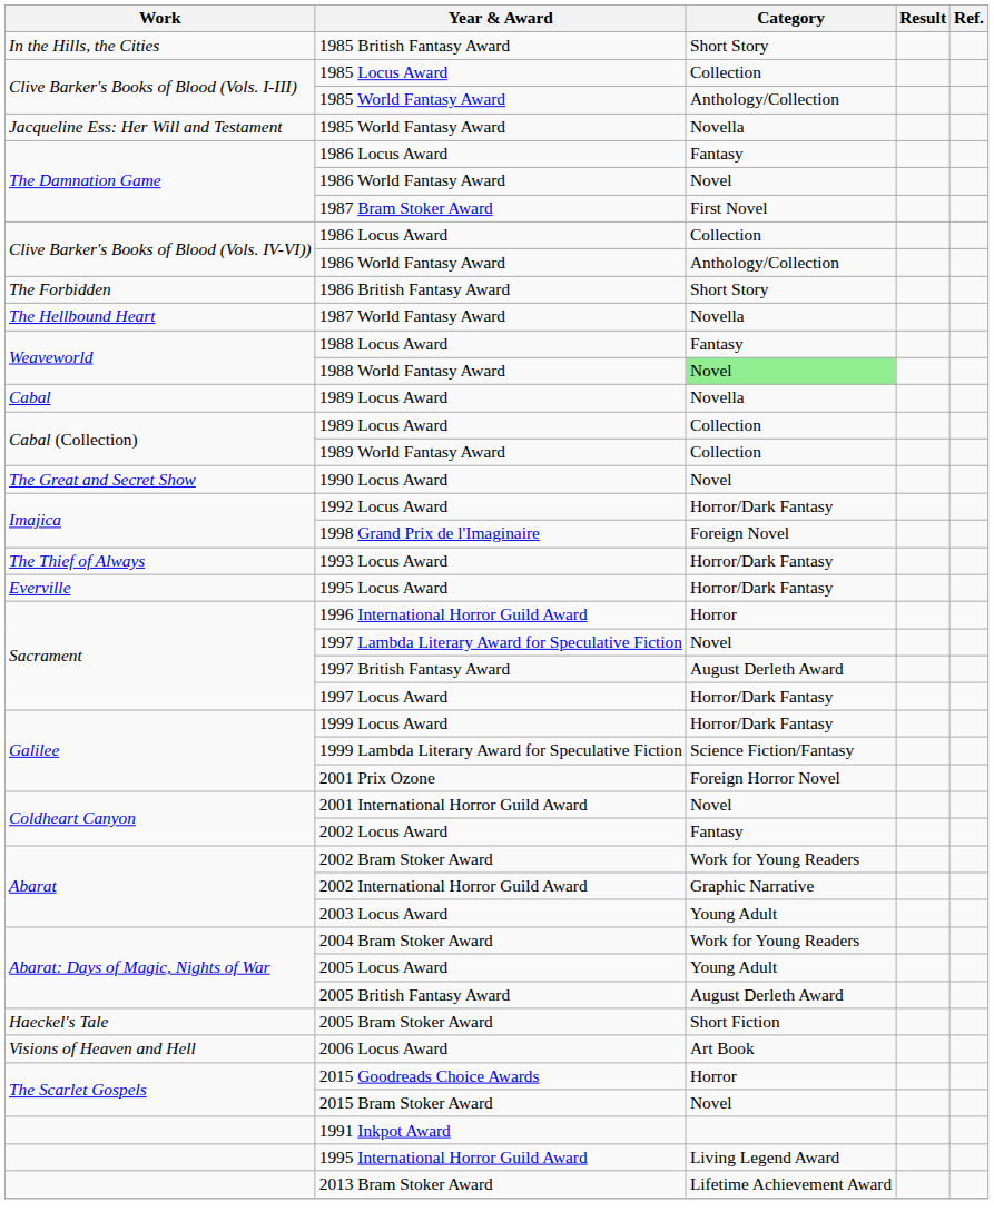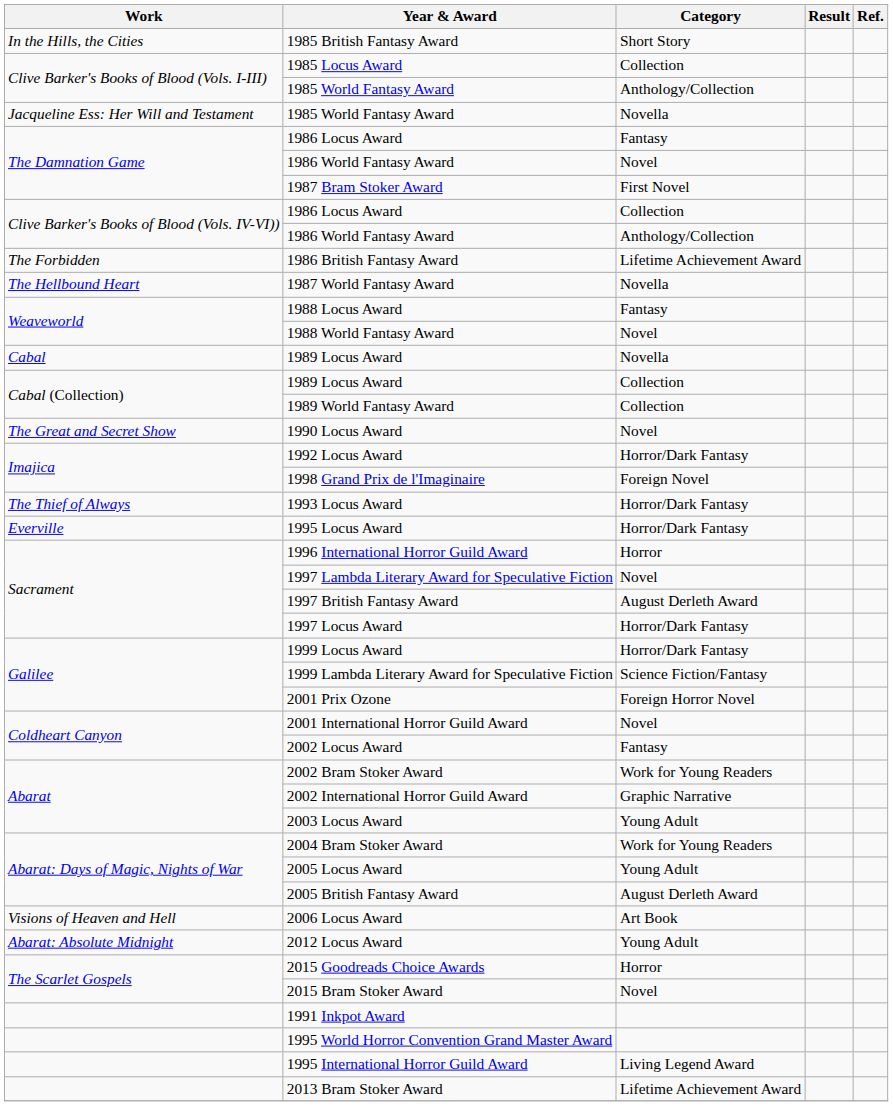 <table class="wikitable">
 <tr>
 <th>Work</th>
 <th>Year & Award</th>
 <th>Category</th>
 <th>Result</th>
 <th>Ref.</th>
 </tr>
 <tr>
 <td rowspan="1"><em>In the Hills, the Cities</em></td>
 <td>1985 British Fantasy Award</td>
 <td>Short Story</td>
 <td></td>
 <td></td>
 </tr>
 <tr>
 <td rowspan="2"><em>Clive Barker's Books of Blood (Vols. I-III)</em></td>
 <td>1985 <a href='#'>Locus Award</a></td>
 <td>Collection</td>
 <td></td>
 <td></td>
 </tr>
 <tr>
 <td>1985 <a href='#'>World Fantasy Award</a></td>
 <td>Anthology/Collection</td>
 <td></td>
 <td></td>
 </tr>
 <tr>
 <td rowspan="1"><em>Jacqueline Ess: Her Will and Testament</em></td>
 <td>1985 World Fantasy Award</td>
 <td>Novella</td>
 <td></td>
 <td></td>
 </tr>
 <tr>
 <td rowspan="3"><em><a href='#'>The Damnation Game</a></em></td>
 <td>1986 Locus Award</td>
 <td>Fantasy</td>
 <td></td>
 <td></td>
 </tr>
 <tr>
 <td>1986 World Fantasy Award</td>
 <td>Novel</td>
 <td></td>
 <td></td>
 </tr>
 <tr>
 <td>1987 <a href='#'>Bram Stoker Award</a></td>
 <td>First Novel</td>
 <td></td>
 <td></td>
 </tr>
 <tr>
 <td rowspan="2"><em>Clive Barker's Books of Blood (Vols. IV-VI))</em></td>
 <td>1986 Locus Award</td>
 <td>Collection</td>
 <td></td>
 <td></td>
 </tr>
 <tr>
 <td>1986 World Fantasy Award</td>
 <td>Anthology/Collection</td>
 <td></td>
 <td></td>
 </tr>
 <tr>
 <td rowspan="1"><em>The Forbidden</em></td>
 <td>1986 British Fantasy Award</td>
-<td>Short Story</td>
+<td>Lifetime Achievement Award</td>
 <td></td>
 <td></td>
 </tr>
 <tr>
 <td rowspan="1"><em><a href='#'>The Hellbound Heart</a></em></td>
 <td>1987 World Fantasy Award</td>
 <td>Novella</td>
 <td></td>
 <td></td>
 </tr>
 <tr>
 <td rowspan="2"><em><a href='#'>Weaveworld</a></em></td>
 <td>1988 Locus Award</td>
 <td>Fantasy</td>
 <td></td>
 <td></td>
 </tr>
 <tr>
 <td>1988 World Fantasy Award</td>
-<td style="background: lightgreen;">Novel</td>
+<td>Novel</td>
 <td></td>
 <td></td>
 </tr>
 <tr>
 <td rowspan="1"><em><a href='#'>Cabal</a></em></td>
 <td>1989 Locus Award</td>
 <td>Novella</td>
 <td></td>
 <td></td>
 </tr>
 <tr>
 <td rowspan="2"><em>Cabal</em> (Collection)</td>
 <td>1989 Locus Award</td>
 <td>Collection</td>
 <td></td>
 <td></td>
 </tr>
 <tr>
 <td>1989 World Fantasy Award</td>
 <td>Collection</td>
 <td></td>
 <td></td>
 </tr>
 <tr>
 <td rowspan="1"><em><a href='#'>The Great and Secret Show</a></em></td>
 <td>1990 Locus Award</td>
 <td>Novel</td>
 <td></td>
 <td></td>
 </tr>
 <tr>
 <td rowspan="2"><em><a href='#'>Imajica</a></em></td>
 <td>1992 Locus Award</td>
 <td>Horror/Dark Fantasy</td>
 <td></td>
 <td></td>
 </tr>
 <tr>
 <td>1998 <a href='#'>Grand Prix de l'Imaginaire</a></td>
 <td>Foreign Novel</td>
 <td></td>
 <td></td>
 </tr>
 <tr>
 <td rowspan="1"><em><a href='#'>The Thief of Always</a></em></td>
 <td>1993 Locus Award</td>
 <td>Horror/Dark Fantasy</td>
 <td></td>
 <td></td>
 </tr>
 <tr>
 <td rowspan="1"><em><a href='#'>Everville</a></em></td>
 <td>1995 Locus Award</td>
 <td>Horror/Dark Fantasy</td>
 <td></td>
 <td></td>
 </tr>
 <tr>
 <td rowspan="4"><em>Sacrament</em></td>
 <td>1996 <a href='#'>International Horror Guild Award</a></td>
 <td>Horror</td>
 <td></td>
 <td></td>
 </tr>
 <tr>
 <td>1997 <a href='#'>Lambda Literary Award for Speculative Fiction</a></td>
 <td>Novel</td>
 <td></td>
 <td></td>
 </tr>
 <tr>
 <td>1997 British Fantasy Award</td>
 <td>August Derleth Award</td>
 <td></td>
 <td></td>
 </tr>
 <tr>
 <td>1997 Locus Award</td>
 <td>Horror/Dark Fantasy</td>
 <td></td>
 <td></td>
 </tr>
 <tr>
 <td rowspan="3"><em><a href='#'>Galilee</a></em></td>
 <td>1999 Locus Award</td>
 <td>Horror/Dark Fantasy</td>
 <td></td>
 <td></td>
 </tr>
 <tr>
 <td>1999 Lambda Literary Award for Speculative Fiction</td>
 <td>Science Fiction/Fantasy</td>
 <td></td>
 <td></td>
 </tr>
 <tr>
 <td>2001 Prix Ozone</td>
 <td>Foreign Horror Novel</td>
 <td></td>
 <td></td>
 </tr>
 <tr>
 <td rowspan="2"><em><a href='#'>Coldheart Canyon</a></em></td>
 <td>2001 International Horror Guild Award</td>
 <td>Novel</td>
 <td></td>
 <td></td>
 </tr>
 <tr>
 <td>2002 Locus Award</td>
 <td>Fantasy</td>
 <td></td>
 <td></td>
 </tr>
 <tr>
 <td rowspan="3"><em><a href='#'>Abarat</a></em></td>
 <td>2002 Bram Stoker Award</td>
 <td>Work for Young Readers</td>
 <td></td>
 <td></td>
 </tr>
 <tr>
 <td>2002 International Horror Guild Award</td>
 <td>Graphic Narrative</td>
 <td></td>
 <td></td>
 </tr>
 <tr>
 <td>2003 Locus Award</td>
 <td>Young Adult</td>
 <td></td>
 <td></td>
 </tr>
 <tr>
 <td rowspan="3"><em><a href='#'>Abarat: Days of Magic, Nights of War</a></em></td>
 <td>2004 Bram Stoker Award</td>
 <td>Work for Young Readers</td>
 <td></td>
 <td></td>
 </tr>
 <tr>
 <td>2005 Locus Award</td>
 <td>Young Adult</td>
 <td></td>
 <td></td>
 </tr>
 <tr>
 <td>2005 British Fantasy Award</td>
 <td>August Derleth Award</td>
 <td></td>
 <td></td>
 </tr>
 <tr>
-<td rowspan="1"><em>Haeckel's Tale</em></td>
-<td>2005 Bram Stoker Award</td>
-<td>Short Fiction</td>
+<td rowspan="1"><em>Visions of Heaven and Hell</em></td>
+<td>2006 Locus Award</td>
+<td>Art Book</td>
 <td></td>
 <td></td>
 </tr>
 <tr>
-<td rowspan="1"><em>Visions of Heaven and Hell</em></td>
-<td>2006 Locus Award</td>
-<td>Art Book</td>
+<td rowspan="1"><em><a href='#'>Abarat: Absolute Midnight</a></em></td>
+<td>2012 Locus Award</td>
+<td>Young Adult</td>
 <td></td>
 <td></td>
 </tr>
 <tr>
 <td rowspan="2"><em><a href='#'>The Scarlet Gospels</a></em></td>
 <td>2015 <a href='#'>Goodreads Choice Awards</a></td>
 <td>Horror</td>
 <td></td>
 <td></td>
 </tr>
 <tr>
 <td>2015 Bram Stoker Award</td>
 <td>Novel</td>
 <td></td>
 <td></td>
 </tr>
 <tr>
 <td rowspan="1"></td>
 <td>1991 <a href='#'>Inkpot Award</a></td>
 <td></td>
 <td></td>
 <td></td>
 </tr>
 <tr>
 <td rowspan="1"></td>
+<td>1995 <a href='#'>World Horror Convention Grand Master Award</a></td>
+<td></td>
+<td></td>
+<td></td>
+</tr>
+<tr>
+<td rowspan="1"></td>
 <td>1995 <a href='#'>International Horror Guild Award</a></td>
 <td>Living Legend Award</td>
 <td></td>
 <td></td>
 </tr>
 <tr>
 <td rowspan="1"></td>
 <td>2013 Bram Stoker Award</td>
 <td>Lifetime Achievement Award</td>
 <td></td>
 <td></td>
 </tr>
 <tr>
 </tr>
 </table>
